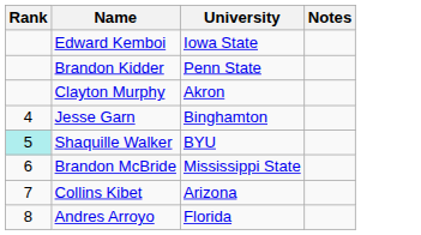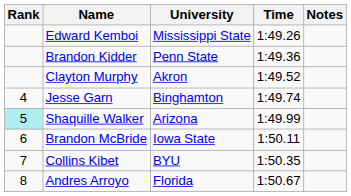 <table class="wikitable sortable" style="text-align:center">
 <tr>
 <th>Rank</th>
 <th>Name</th>
 <th>University</th>
+<th>Time</th>
 <th>Notes</th>
 </tr>
 <tr>
 <td></td>
 <td align=left><a href='#'>Edward Kemboi</a></td>
-<td align=left><a href='#'>Iowa State</a></td>
+<td align=left><a href='#'>Mississippi State</a></td>
+<td>1:49.26</td>
 <td></td>
 </tr>
 <tr>
 <td></td>
 <td align=left><a href='#'>Brandon Kidder</a></td>
 <td align="left"><a href='#'>Penn State</a></td>
+<td>1:49.36</td>
 <td></td>
 </tr>
 <tr>
 <td></td>
 <td align=left><a href='#'>Clayton Murphy</a></td>
 <td align=left><a href='#'>Akron</a></td>
+<td>1:49.52</td>
 <td></td>
 </tr>
 <tr>
 <td>4</td>
 <td align=left><a href='#'>Jesse Garn</a></td>
 <td align="left"><a href='#'>Binghamton</a></td>
+<td>1:49.74</td>
 <td></td>
 </tr>
 <tr>
 <td style="background: paleturquoise;">5</td>
 <td align=left><a href='#'>Shaquille Walker</a></td>
-<td align=left><a href='#'>BYU</a></td>
+<td align="left"><a href='#'>Arizona</a></td>
+<td>1:49.99</td>
 <td></td>
 </tr>
 <tr>
 <td>6</td>
 <td align=left><a href='#'>Brandon McBride</a></td>
-<td align=left><a href='#'>Mississippi State</a></td>
+<td align=left><a href='#'>Iowa State</a></td>
+<td>1:50.11</td>
 <td></td>
 </tr>
 <tr>
 <td>7</td>
 <td align=left><a href='#'>Collins Kibet</a></td>
-<td align="left"><a href='#'>Arizona</a></td>
+<td align=left><a href='#'>BYU</a></td>
+<td>1:50.35</td>
 <td></td>
 </tr>
 <tr>
 <td>8</td>
 <td align=left><a href='#'>Andres Arroyo</a> </td>
 <td align=left><a href='#'>Florida</a></td>
+<td>1:50.67</td>
 <td></td>
 </tr>
 </table>
